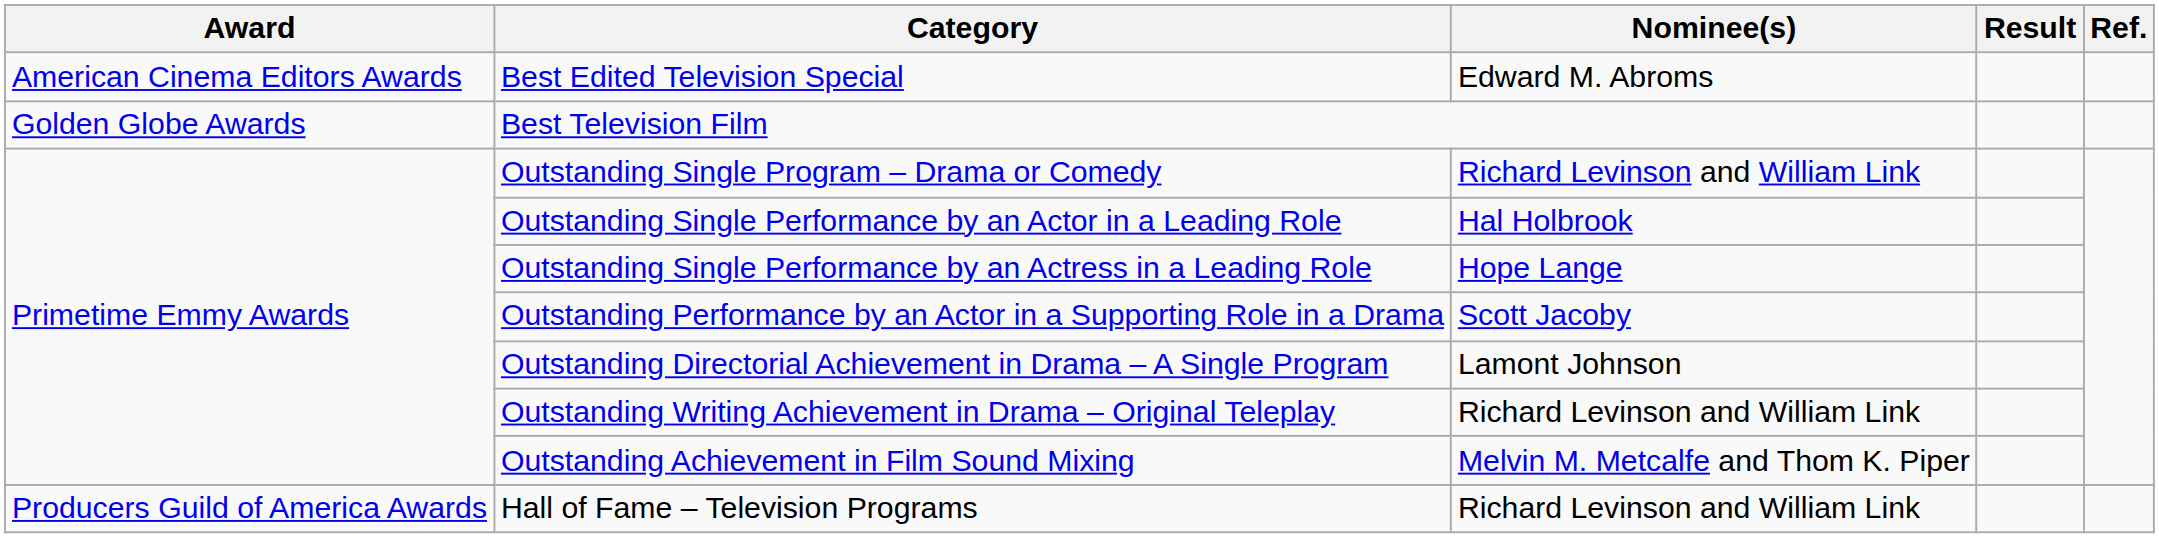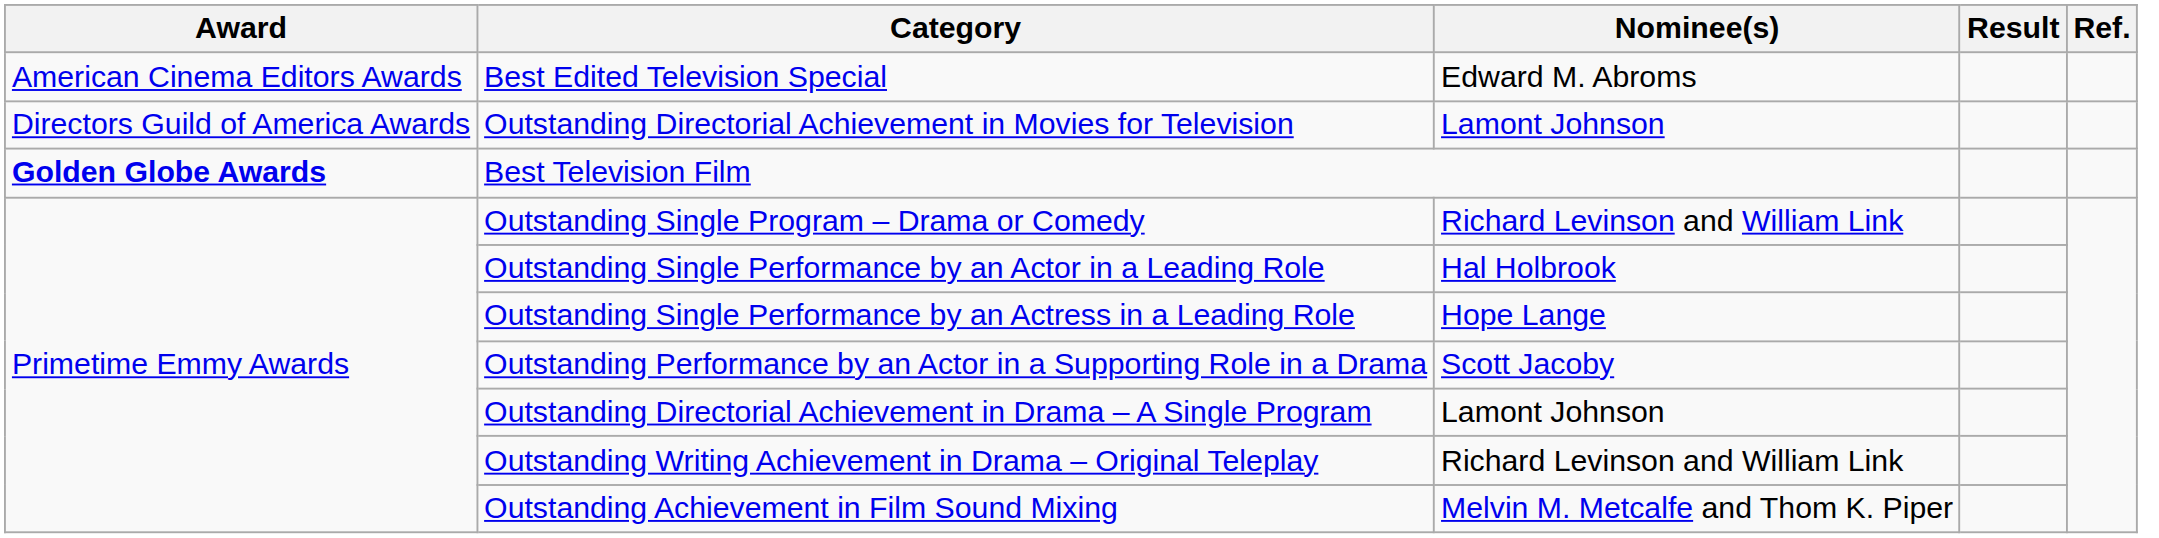 <table class="wikitable sortable">
 <tr>
 <th>Award</th>
 <th>Category</th>
 <th>Nominee(s)</th>
 <th>Result</th>
 <th>Ref.</th>
 </tr>
 <tr>
 <td><a href='#'>American Cinema Editors Awards</a></td>
 <td><a href='#'>Best Edited Television Special</a></td>
 <td>Edward M. Abroms</td>
 <td></td>
 <td align="center"></td>
 </tr>
 <tr>
-<td><a href='#'>Golden Globe Awards</a></td>
+<td><a href='#'>Directors Guild of America Awards</a></td>
+<td><a href='#'>Outstanding Directorial Achievement in Movies for Television</a></td>
+<td><a href='#'>Lamont Johnson</a></td>
+<td></td>
+<td align="center"></td>
+</tr>
+<tr>
+<td><strong><a href='#'>Golden Globe Awards</a></strong></td>
 <td colspan="2"><a href='#'>Best Television Film</a></td>
 <td></td>
 <td align="center"></td>
 </tr>
 <tr>
 <td rowspan="7"><a href='#'>Primetime Emmy Awards</a></td>
 <td><a href='#'>Outstanding Single Program – Drama or Comedy</a></td>
 <td><a href='#'>Richard Levinson</a> and <a href='#'>William Link</a></td>
 <td></td>
 <td rowspan="7" align="center"> <br> </td>
 </tr>
 <tr>
 <td><a href='#'>Outstanding Single Performance by an Actor in a Leading Role</a></td>
 <td><a href='#'>Hal Holbrook</a></td>
 <td></td>
 </tr>
 <tr>
 <td><a href='#'>Outstanding Single Performance by an Actress in a Leading Role</a></td>
 <td><a href='#'>Hope Lange</a></td>
 <td></td>
 </tr>
 <tr>
 <td><a href='#'>Outstanding Performance by an Actor in a Supporting Role in a Drama</a></td>
 <td><a href='#'>Scott Jacoby</a></td>
 <td></td>
 </tr>
 <tr>
 <td><a href='#'>Outstanding Directorial Achievement in Drama – A Single Program</a></td>
 <td>Lamont Johnson</td>
 <td></td>
 </tr>
 <tr>
 <td><a href='#'>Outstanding Writing Achievement in Drama – Original Teleplay</a></td>
 <td>Richard Levinson and William Link</td>
 <td></td>
 </tr>
 <tr>
 <td><a href='#'>Outstanding Achievement in Film Sound Mixing</a></td>
 <td><a href='#'>Melvin M. Metcalfe</a> and Thom K. Piper</td>
 <td></td>
 </tr>
-<tr>
-<td><a href='#'>Producers Guild of America Awards</a></td>
-<td>Hall of Fame – Television Programs</td>
-<td>Richard Levinson and William Link</td>
-<td></td>
-<td align="center"></td>
-</tr>
 </table>
